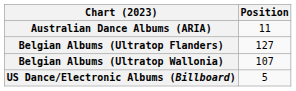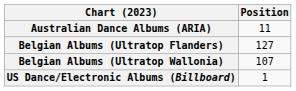 <table class="wikitable plainrowheaders sortable" style="text-align:center">
 <tr>
 <th>Chart (2023)</th>
 <th>Position</th>
 </tr>
 <tr>
 <th scope="row">Australian Dance Albums (ARIA)</th>
 <td>11</td>
 </tr>
 <tr>
 <th scope="row">Belgian Albums (Ultratop Flanders)</th>
 <td>127</td>
 </tr>
 <tr>
 <th scope="row">Belgian Albums (Ultratop Wallonia)</th>
 <td>107</td>
 </tr>
 <tr>
 <th scope="row">US Dance/Electronic Albums (<em>Billboard</em>)</th>
-<td>5</td>
+<td>1</td>
 </tr>
 </table>
